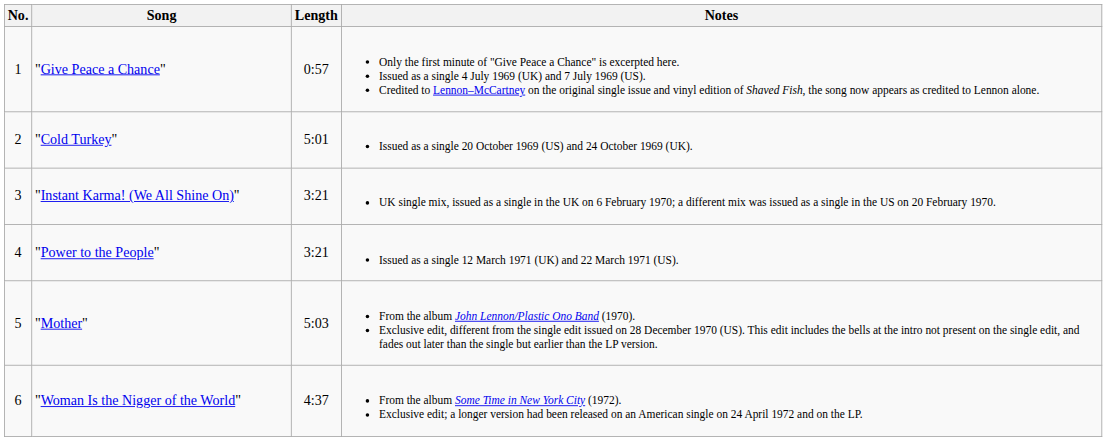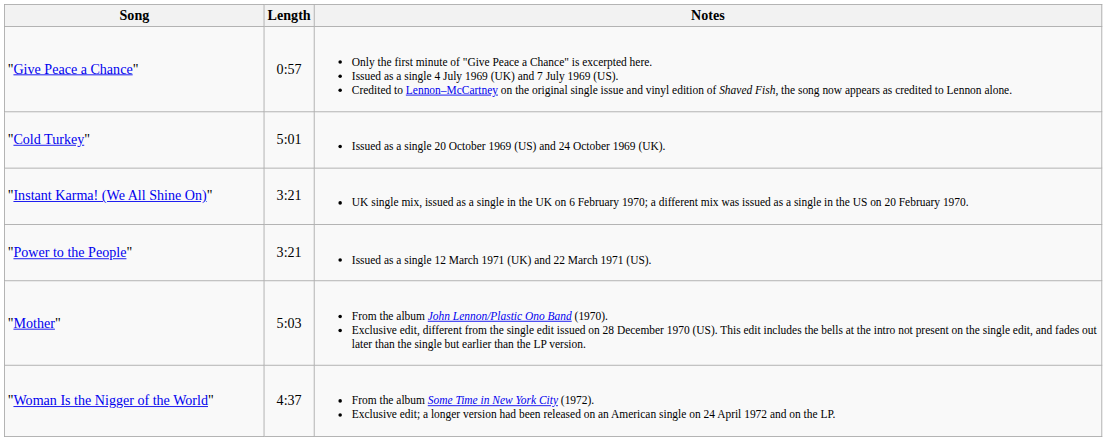 <table class="wikitable">
 <tr>
-<th>No.</th>
 <th style="width:18em">Song</th>
 <th>Length</th>
 <th>Notes</th>
 </tr>
 <tr>
-<td align="center">1</td>
 <td>"<a href='#'>Give Peace a Chance</a>"</td>
 <td align="center">0:57</td>
 <td style="font-size: small;"><br><ul><li>Only the first minute of "Give Peace a Chance" is excerpted here.</li><li>Issued as a single 4 July 1969 (UK) and 7 July 1969 (US).</li><li>Credited to <a href='#'>Lennon–McCartney</a> on the original single issue and vinyl edition of <em>Shaved Fish</em>, the song now appears as credited to Lennon alone.</li></ul></td>
 </tr>
 <tr>
-<td align="center">2</td>
 <td>"<a href='#'>Cold Turkey</a>"</td>
 <td align="center">5:01</td>
 <td style="font-size: small;"><br><ul><li>Issued as a single 20 October 1969 (US) and 24 October 1969 (UK).</li></ul></td>
 </tr>
 <tr>
-<td align="center">3</td>
 <td>"<a href='#'>Instant Karma! (We All Shine On)</a>"</td>
 <td align="center">3:21</td>
 <td style="font-size: small;"><br><ul><li>UK single mix, issued as a single in the UK on 6 February 1970; a different mix was issued as a single in the US on 20 February 1970.</li></ul></td>
 </tr>
 <tr>
-<td align="center">4</td>
 <td>"<a href='#'>Power to the People</a>"</td>
 <td align="center">3:21</td>
 <td style="font-size: small;"><br><ul><li>Issued as a single 12 March 1971 (UK) and 22 March 1971 (US).</li></ul></td>
 </tr>
 <tr>
-<td align="center">5</td>
 <td>"<a href='#'>Mother</a>"</td>
 <td align="center">5:03</td>
 <td style="font-size: small;"><br><ul><li>From the album <em><a href='#'>John Lennon/Plastic Ono Band</a></em> (1970).</li><li>Exclusive edit, different from the single edit issued on 28 December 1970 (US). This edit includes the bells at the intro not present on the single edit, and fades out later than the single but earlier than the LP version.</li></ul></td>
 </tr>
 <tr>
-<td align="center">6</td>
 <td>"<a href='#'>Woman Is the Nigger of the World</a>" <small></small></td>
 <td align="center">4:37</td>
 <td style="font-size: small;"><br><ul><li>From the album <em><a href='#'>Some Time in New York City</a></em> (1972).</li><li>Exclusive edit; a longer version had been released on an American single on 24 April 1972 and on the LP.</li></ul></td>
 </tr>
 </table>
